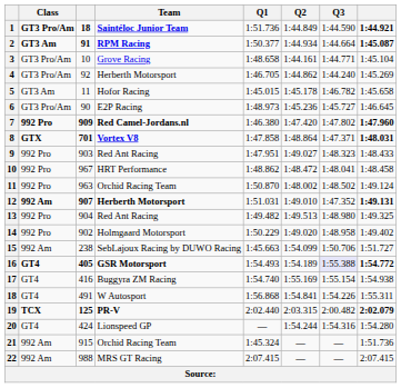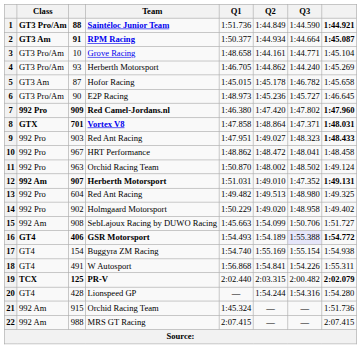 <table class="wikitable sortable" style="font-size:85%;">
 <tr>
 <th scope="col"></th>
 <th scope="col">Class</th>
 <th scope="col"></th>
 <th scope="col">Team</th>
 <th scope="col">Q1</th>
 <th scope="col">Q2</th>
 <th scope="col">Q3</th>
 <th scope="col"></th>
 </tr>
 <tr>
 <th>1</th>
 <td><strong>GT3 Pro/Am</strong></td>
-<td align=center><strong>18</strong></td>
+<td align=center><strong>88</strong></td>
 <td><strong> <a href='#'>Saintéloc Junior Team</a></strong></td>
 <td align=center>1:51.736</td>
 <td align=center>1:44.849</td>
 <td align=center>1:44.590</td>
 <td align=center><strong>1:44.921</strong></td>
 </tr>
 <tr>
 <th>2</th>
 <td><strong>GT3 Am</strong></td>
 <td align=center><strong>91</strong></td>
 <td><strong> <a href='#'>RPM Racing</a></strong></td>
 <td align=center>1:50.377</td>
 <td align=center>1:44.934</td>
 <td align=center>1:44.664</td>
 <td align=center><strong>1:45.087</strong></td>
 </tr>
 <tr>
 <th>3</th>
 <td>GT3 Pro/Am</td>
 <td align=center>10</td>
 <td> <a href='#'>Grove Racing</a></td>
 <td align=center>1:48.658</td>
 <td align=center>1:44.161</td>
 <td align=center>1:44.771</td>
 <td align=center>1:45.104</td>
 </tr>
 <tr>
 <th>4</th>
 <td>GT3 Pro/Am</td>
-<td align=center>92</td>
+<td align=center>93</td>
 <td> Herberth Motorsport</td>
 <td align=center>1:46.705</td>
 <td align=center>1:44.862</td>
 <td align=center>1:44.240</td>
 <td align=center>1:45.269</td>
 </tr>
 <tr>
 <th>5</th>
 <td>GT3 Am</td>
-<td align=center>11</td>
+<td align=center>87</td>
 <td> Hofor Racing</td>
 <td align=center>1:45.015</td>
 <td align=center>1:45.178</td>
 <td align=center>1:46.782</td>
 <td align=center>1:45.658</td>
 </tr>
 <tr>
 <th>6</th>
 <td>GT3 Pro/Am</td>
 <td align=center>90</td>
 <td> E2P Racing</td>
 <td align=center>1:48.973</td>
 <td align=center>1:45.236</td>
 <td align=center>1:45.727</td>
 <td align=center>1:46.645</td>
 </tr>
 <tr>
 <th>7</th>
 <td><strong>992 Pro</strong></td>
 <td align=center><strong>909</strong></td>
 <td><strong> Red Camel-Jordans.nl</strong></td>
 <td align=center>1:46.380</td>
 <td align=center>1:47.420</td>
 <td align=center>1:47.802</td>
 <td align=center><strong>1:47.960</strong></td>
 </tr>
 <tr>
 <th>8</th>
 <td><strong>GTX</strong></td>
 <td align=center><strong>701</strong></td>
 <td><strong> <a href='#'>Vortex V8</a></strong></td>
 <td align=center>1:47.858</td>
 <td align=center>1:48.864</td>
 <td align=center>1:47.371</td>
 <td align=center><strong>1:48.031</strong></td>
 </tr>
 <tr>
 <th>9</th>
 <td>992 Pro</td>
 <td align=center>903</td>
 <td> Red Ant Racing</td>
 <td align=center>1:47.951</td>
 <td align=center>1:49.027</td>
 <td align=center>1:48.323</td>
-<td align=center>1:48.433</td>
+<td align=center><strong>1:48.433</strong></td>
 </tr>
 <tr>
 <th>10</th>
 <td>992 Pro</td>
 <td align=center>967</td>
 <td> HRT Performance</td>
 <td align=center>1:48.862</td>
 <td align=center>1:48.472</td>
 <td align=center>1:48.041</td>
 <td align=center>1:48.458</td>
 </tr>
 <tr>
 <th>11</th>
 <td>992 Pro</td>
 <td align=center>963</td>
 <td> Orchid Racing Team</td>
 <td align=center>1:50.870</td>
 <td align=center>1:48.002</td>
 <td align=center>1:48.502</td>
 <td align=center>1:49.124</td>
 </tr>
 <tr>
 <th>12</th>
 <td><strong>992 Am</strong></td>
 <td align=center><strong>907</strong></td>
 <td><strong> Herberth Motorsport</strong></td>
 <td align=center>1:51.031</td>
 <td align=center>1:49.010</td>
 <td align=center>1:47.352</td>
 <td align=center><strong>1:49.131</strong></td>
 </tr>
 <tr>
 <th>13</th>
 <td>992 Pro</td>
-<td align=center>904</td>
+<td align=center>604</td>
 <td> Red Ant Racing</td>
 <td align=center>1:49.482</td>
 <td align=center>1:49.513</td>
 <td align=center>1:48.980</td>
 <td align=center>1:49.325</td>
 </tr>
 <tr>
 <th>14</th>
 <td>992 Pro</td>
 <td align=center>902</td>
 <td> Holmgaard Motorsport</td>
 <td align=center>1:50.229</td>
 <td align=center>1:49.020</td>
 <td align=center>1:48.958</td>
 <td align=center>1:49.402</td>
 </tr>
 <tr>
 <th>15</th>
 <td>992 Am</td>
-<td align=center>238</td>
+<td align=center>908</td>
 <td> SebLajoux Racing by DUWO Racing</td>
 <td align=center>1:45.663</td>
 <td align=center>1:54.099</td>
 <td align=center>1:50.706</td>
 <td align=center>1:51.727</td>
 </tr>
 <tr>
 <th>16</th>
 <td><strong>GT4</strong></td>
-<td align=center><strong>405</strong></td>
+<td align=center><strong>406</strong></td>
 <td><strong> GSR Motorsport</strong></td>
 <td align=center>1:54.493</td>
 <td align=center>1:54.189</td>
 <td align=center style="background: lavender;">1:55.388</td>
 <td align=center><strong>1:54.772</strong></td>
 </tr>
 <tr>
 <th>17</th>
 <td>GT4</td>
-<td align=center>416</td>
+<td align=center>154</td>
 <td> Buggyra ZM Racing</td>
 <td align=center>1:54.740</td>
 <td align=center>1:55.169</td>
 <td align=center>1:55.154</td>
 <td align=center>1:54.938</td>
 </tr>
 <tr>
 <th>18</th>
 <td>GT4</td>
 <td align=center>491</td>
 <td> W Autosport</td>
 <td align=center>1:56.868</td>
 <td align=center>1:54.841</td>
 <td align=center>1:54.226</td>
 <td align=center>1:55.311</td>
 </tr>
 <tr>
 <th>19</th>
 <td><strong>TCX</strong></td>
 <td align=center><strong>125</strong></td>
 <td><strong> PR-V</strong></td>
 <td align=center>2:02.440</td>
 <td align=center>2:03.315</td>
 <td align=center>2:00.482</td>
 <td align=center><strong>2:02.079</strong></td>
 </tr>
 <tr>
 <th>20</th>
 <td>GT4</td>
-<td align=center>424</td>
+<td align=center>428</td>
 <td> Lionspeed GP</td>
 <td align=center>—</td>
 <td align=center>1:54.244</td>
 <td align=center>1:54.316</td>
 <td align=center>1:54.280</td>
 </tr>
 <tr>
 <th>21</th>
 <td>992 Am</td>
 <td align=center>915</td>
 <td> Orchid Racing Team</td>
 <td align=center>1:45.324</td>
 <td align=center>—</td>
 <td align=center>—</td>
 <td align=center>1:51.736</td>
 </tr>
 <tr>
 <th>22</th>
 <td>992 Am</td>
 <td align=center>988</td>
 <td> MRS GT Racing</td>
 <td align=center>2:07.415</td>
 <td align=center>—</td>
 <td align=center>—</td>
 <td align=center>2:07.415</td>
 </tr>
 <tr>
 <th colspan="8">Source:</th>
 </tr>
 </table>
